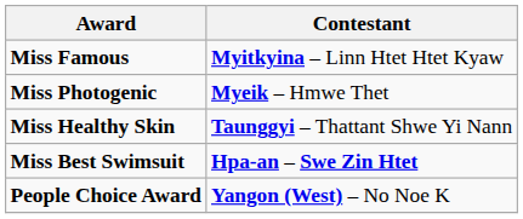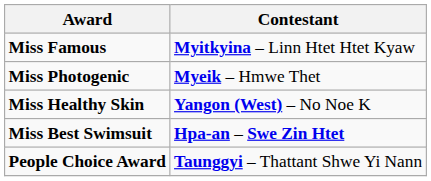 <table class="wikitable sortable" style="font-size: 95%;">
 <tr>
 <th>Award</th>
 <th>Contestant</th>
 </tr>
 <tr>
 <td><strong>Miss Famous</strong></td>
 <td><strong> <a href='#'>Myitkyina</a></strong> – Linn Htet Htet Kyaw</td>
 </tr>
 <tr>
 <td><strong>Miss Photogenic</strong></td>
 <td><strong> <a href='#'>Myeik</a></strong> – Hmwe Thet</td>
 </tr>
 <tr>
 <td><strong>Miss Healthy Skin</strong></td>
-<td><strong> <a href='#'>Taunggyi</a></strong> – Thattant Shwe Yi Nann</td>
+<td><strong> <a href='#'>Yangon (West)</a></strong> – No Noe K</td>
 </tr>
 <tr>
 <td><strong>Miss Best Swimsuit</strong></td>
 <td><strong> <a href='#'>Hpa-an</a></strong> – <strong><a href='#'>Swe Zin Htet</a></strong></td>
 </tr>
 <tr>
 <td><strong>People Choice Award</strong></td>
-<td><strong> <a href='#'>Yangon (West)</a></strong> – No Noe K</td>
+<td><strong> <a href='#'>Taunggyi</a></strong> – Thattant Shwe Yi Nann</td>
 </tr>
 <tr>
 </tr>
 </table>
